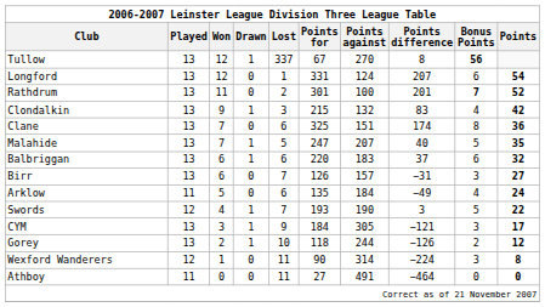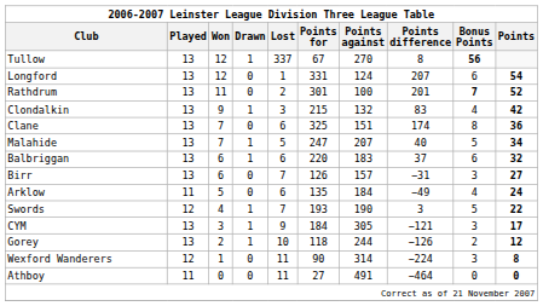 <table class="wikitable" style="float:left; margin-right:15px; text-align: center;">
 <tr>
 <td colspan="10" bgcolor="#FFFFFF" cellpadding="0" cellspacing="0"><strong>2006-2007 Leinster League Division Three League Table</strong></td>
 </tr>
 <tr>
 <th bgcolor="#efefef" width="200">Club</th>
 <th bgcolor="#efefef" width="20">Played</th>
 <th bgcolor="#efefef" width="20">Won</th>
 <th bgcolor="#efefef" width="20">Drawn</th>
 <th bgcolor="#efefef" width="20">Lost</th>
 <th bgcolor="#efefef" width="20">Points for</th>
 <th bgcolor="#efefef" width="20">Points against</th>
 <th bgcolor="#efefef" width="20">Points difference</th>
 <th bgcolor="#efefef" width="20">Bonus Points</th>
 <th bgcolor="#efefef" width="20">Points</th>
 </tr>
 <tr bgcolor=#ffffff align=center>
 <td align=left>Tullow</td>
 <td>13</td>
 <td>12</td>
 <td 0>1</td>
 <td>337</td>
 <td>67</td>
 <td>270</td>
 <td>8</td>
 <td><strong>56</strong></td>
 </tr>
 <tr bgcolor=#ffffff align=center>
 <td align=left>Longford</td>
 <td>13</td>
 <td>12</td>
 <td>0</td>
 <td>1</td>
 <td>331</td>
 <td>124</td>
 <td>207</td>
 <td>6</td>
 <td><strong>54</strong></td>
 </tr>
 <tr bgcolor=#ffffff align=center>
 <td align=left>Rathdrum</td>
 <td>13</td>
 <td>11</td>
 <td>0</td>
 <td>2</td>
 <td>301</td>
 <td>100</td>
 <td>201</td>
 <td><strong>7</strong></td>
 <td><strong>52</strong></td>
 </tr>
 <tr bgcolor=#ffffff align=center>
 <td align=left>Clondalkin</td>
 <td>13</td>
 <td>9</td>
 <td>1</td>
 <td>3</td>
 <td>215</td>
 <td>132</td>
 <td>83</td>
 <td>4</td>
 <td><strong>42</strong></td>
 </tr>
 <tr bgcolor=#ffffff align=center>
 <td align=left>Clane</td>
 <td>13</td>
 <td>7</td>
 <td>0</td>
 <td>6</td>
 <td>325</td>
 <td>151</td>
 <td>174</td>
 <td>8</td>
 <td><strong>36</strong></td>
 </tr>
 <tr bgcolor=#ffffff align=center>
 <td align=left>Malahide</td>
 <td>13</td>
 <td>7</td>
 <td>1</td>
 <td>5</td>
 <td>247</td>
 <td>207</td>
 <td>40</td>
 <td>5</td>
-<td><strong>35</strong></td>
+<td><strong>34</strong></td>
 </tr>
 <tr bgcolor=#ffffff align=center>
 <td align=left>Balbriggan</td>
 <td>13</td>
 <td>6</td>
 <td>1</td>
 <td>6</td>
 <td>220</td>
 <td>183</td>
 <td>37</td>
 <td>6</td>
 <td><strong>32</strong></td>
 </tr>
 <tr bgcolor=#ffffff align=center>
 <td align=left>Birr</td>
 <td>13</td>
 <td>6</td>
 <td>0</td>
 <td>7</td>
 <td>126</td>
 <td>157</td>
 <td>−31</td>
 <td>3</td>
 <td><strong>27</strong></td>
 </tr>
 <tr bgcolor=#ffffff align=center>
 <td align=left>Arklow</td>
 <td>11</td>
 <td>5</td>
 <td>0</td>
 <td>6</td>
 <td>135</td>
 <td>184</td>
 <td>−49</td>
 <td>4</td>
 <td><strong>24</strong></td>
 </tr>
 <tr bgcolor=#ffffff align=center>
 <td align=left>Swords</td>
 <td>12</td>
 <td>4</td>
 <td>1</td>
 <td>7</td>
 <td>193</td>
 <td>190</td>
 <td>3</td>
 <td>5</td>
 <td><strong>22</strong></td>
 </tr>
 <tr bgcolor=#ffffff align=center>
 <td align=left>CYM</td>
 <td>13</td>
 <td>3</td>
 <td>1</td>
 <td>9</td>
 <td>184</td>
 <td>305</td>
 <td>−121</td>
 <td>3</td>
 <td><strong>17</strong></td>
 </tr>
 <tr bgcolor=#ffffff align=center>
 <td align=left>Gorey</td>
 <td>13</td>
 <td>2</td>
 <td>1</td>
 <td>10</td>
 <td>118</td>
 <td>244</td>
 <td>−126</td>
 <td>2</td>
 <td><strong>12</strong></td>
 </tr>
 <tr bgcolor=#ffffff align=center>
 <td align=left>Wexford Wanderers</td>
 <td>12</td>
 <td>1</td>
 <td>0</td>
 <td>11</td>
 <td>90</td>
 <td>314</td>
 <td>−224</td>
 <td>3</td>
 <td><strong>8</strong></td>
 </tr>
 <tr bgcolor=#ffffff align=center>
 <td align=left>Athboy</td>
 <td>11</td>
 <td>0</td>
 <td>0</td>
 <td>11</td>
 <td>27</td>
 <td>491</td>
 <td>−464</td>
 <td>0</td>
 <td><strong>0</strong></td>
 </tr>
 <tr>
 <td colspan="10" align="right" bgcolor="#FFFFFF" cellpadding="0" cellspacing="0"><small>Correct as of 21 November 2007</small></td>
 </tr>
 <tr>
 </tr>
 </table>
